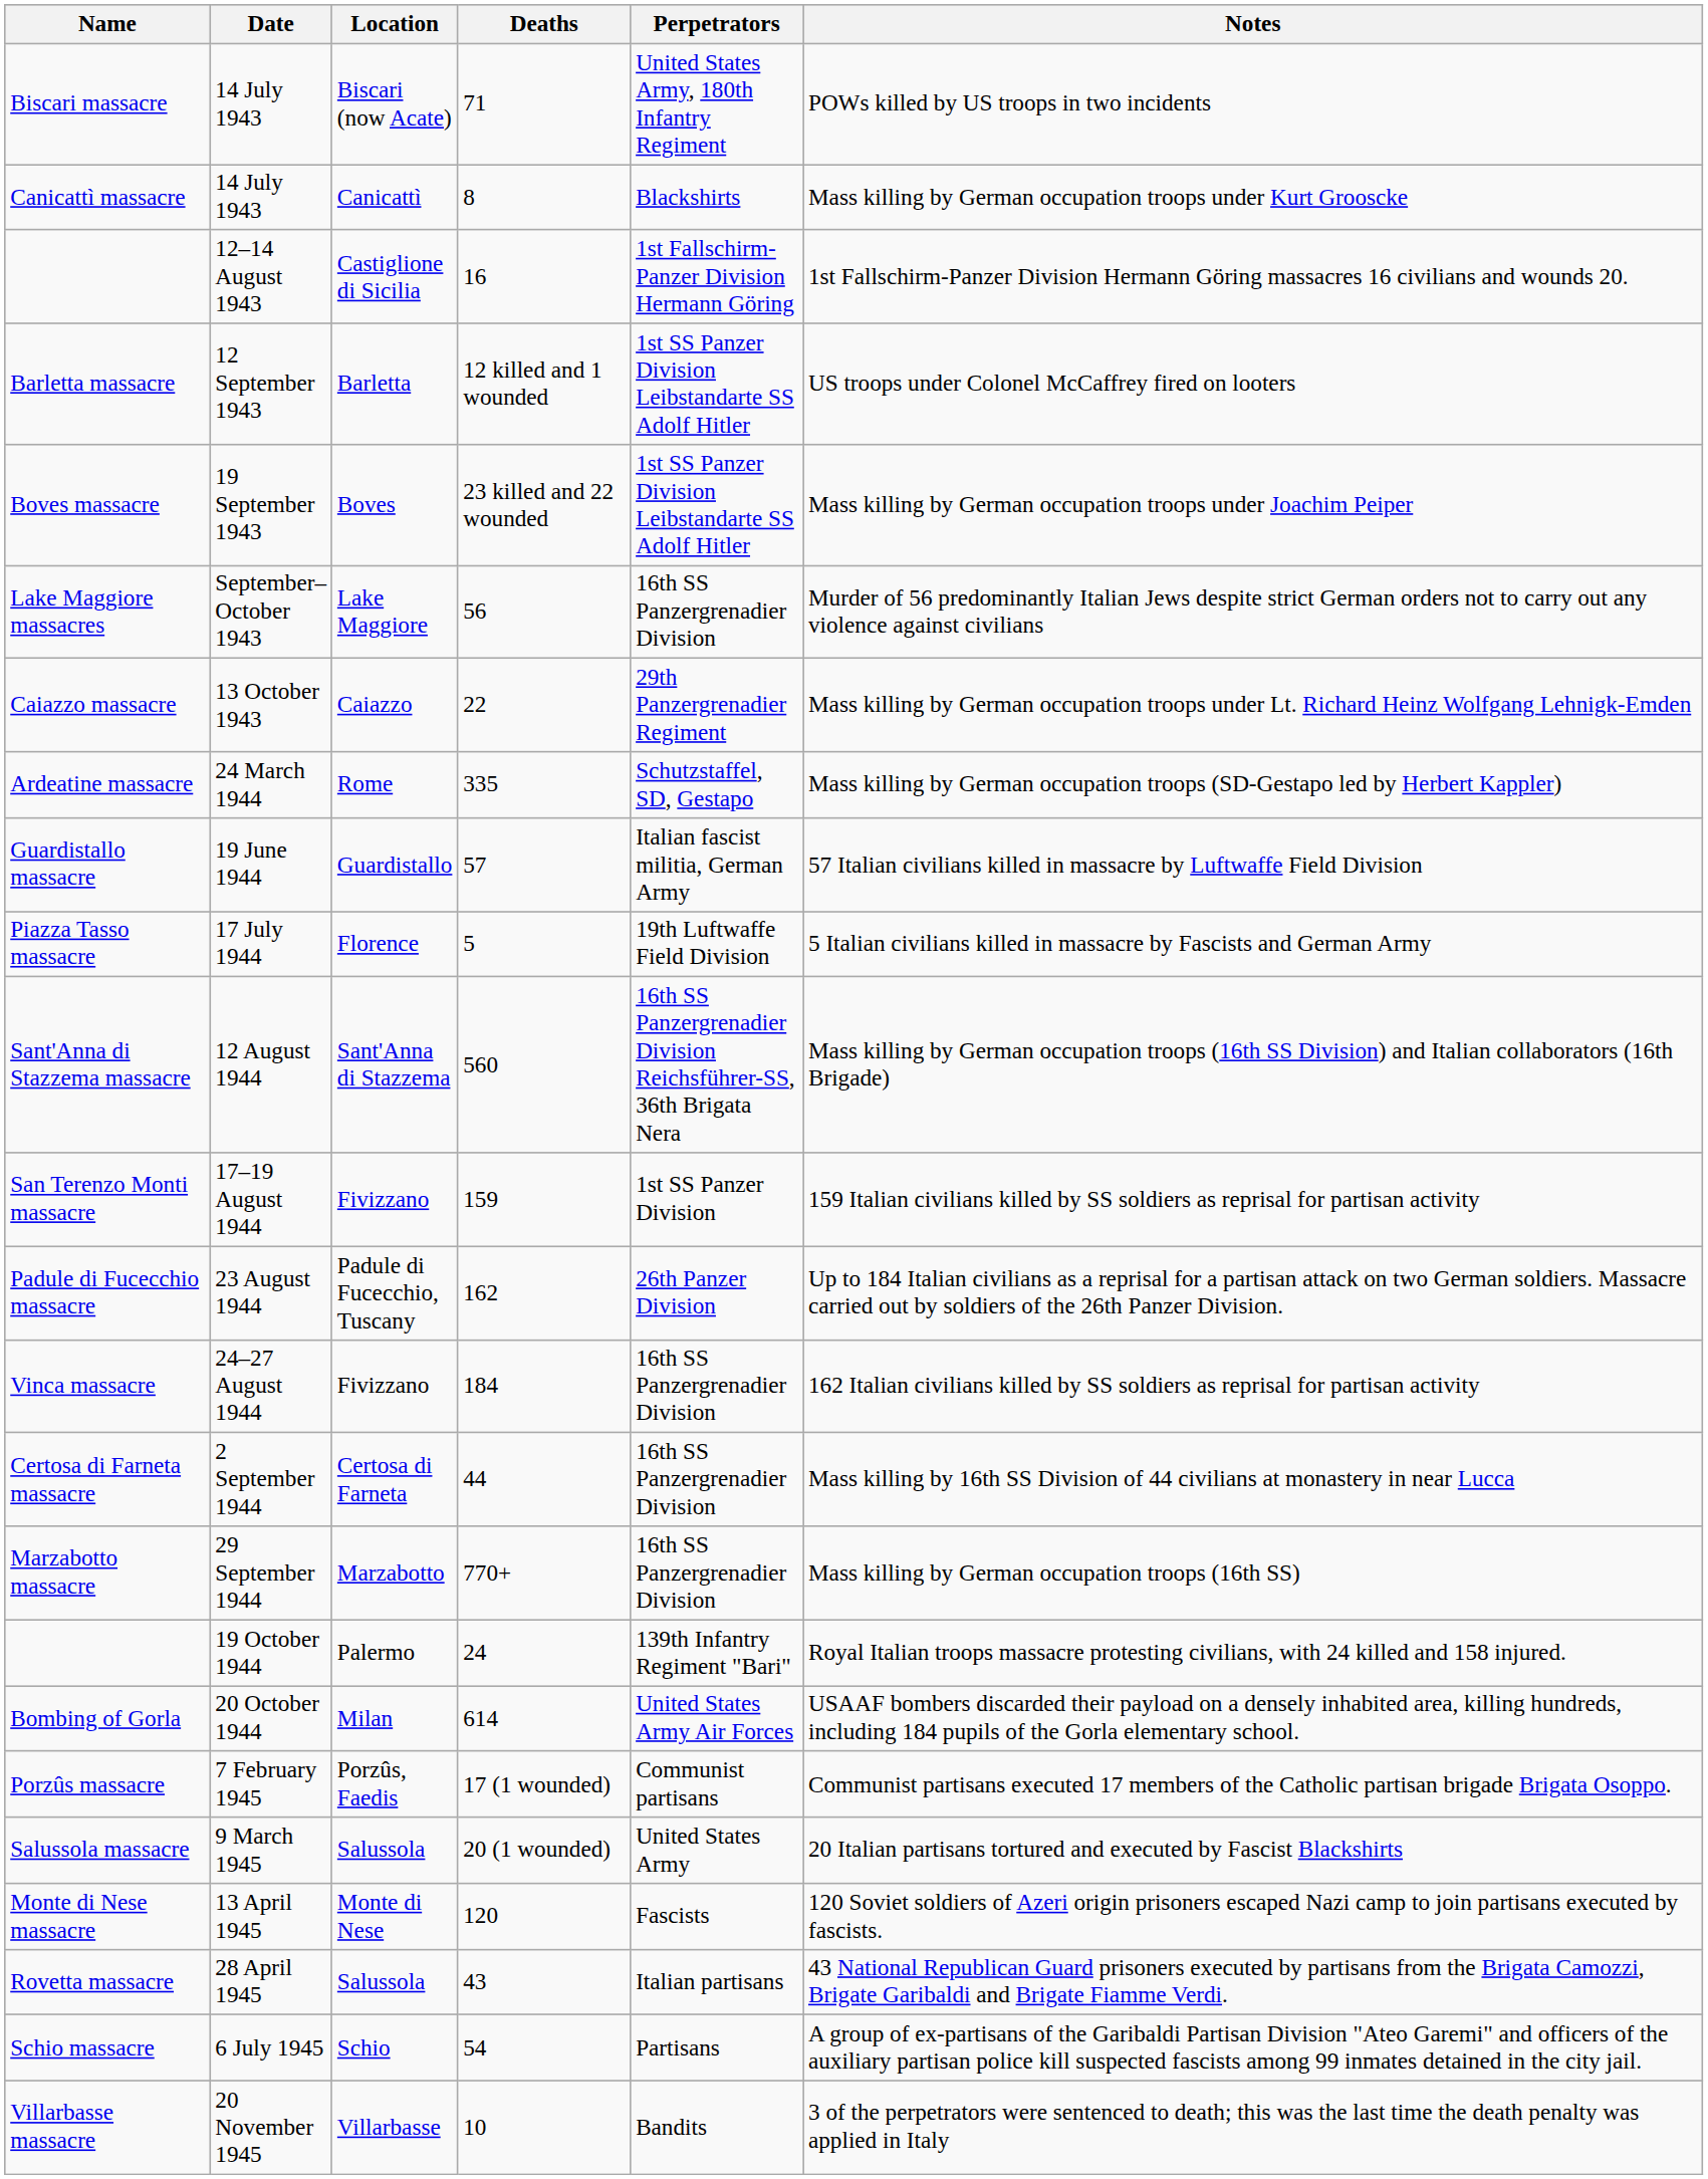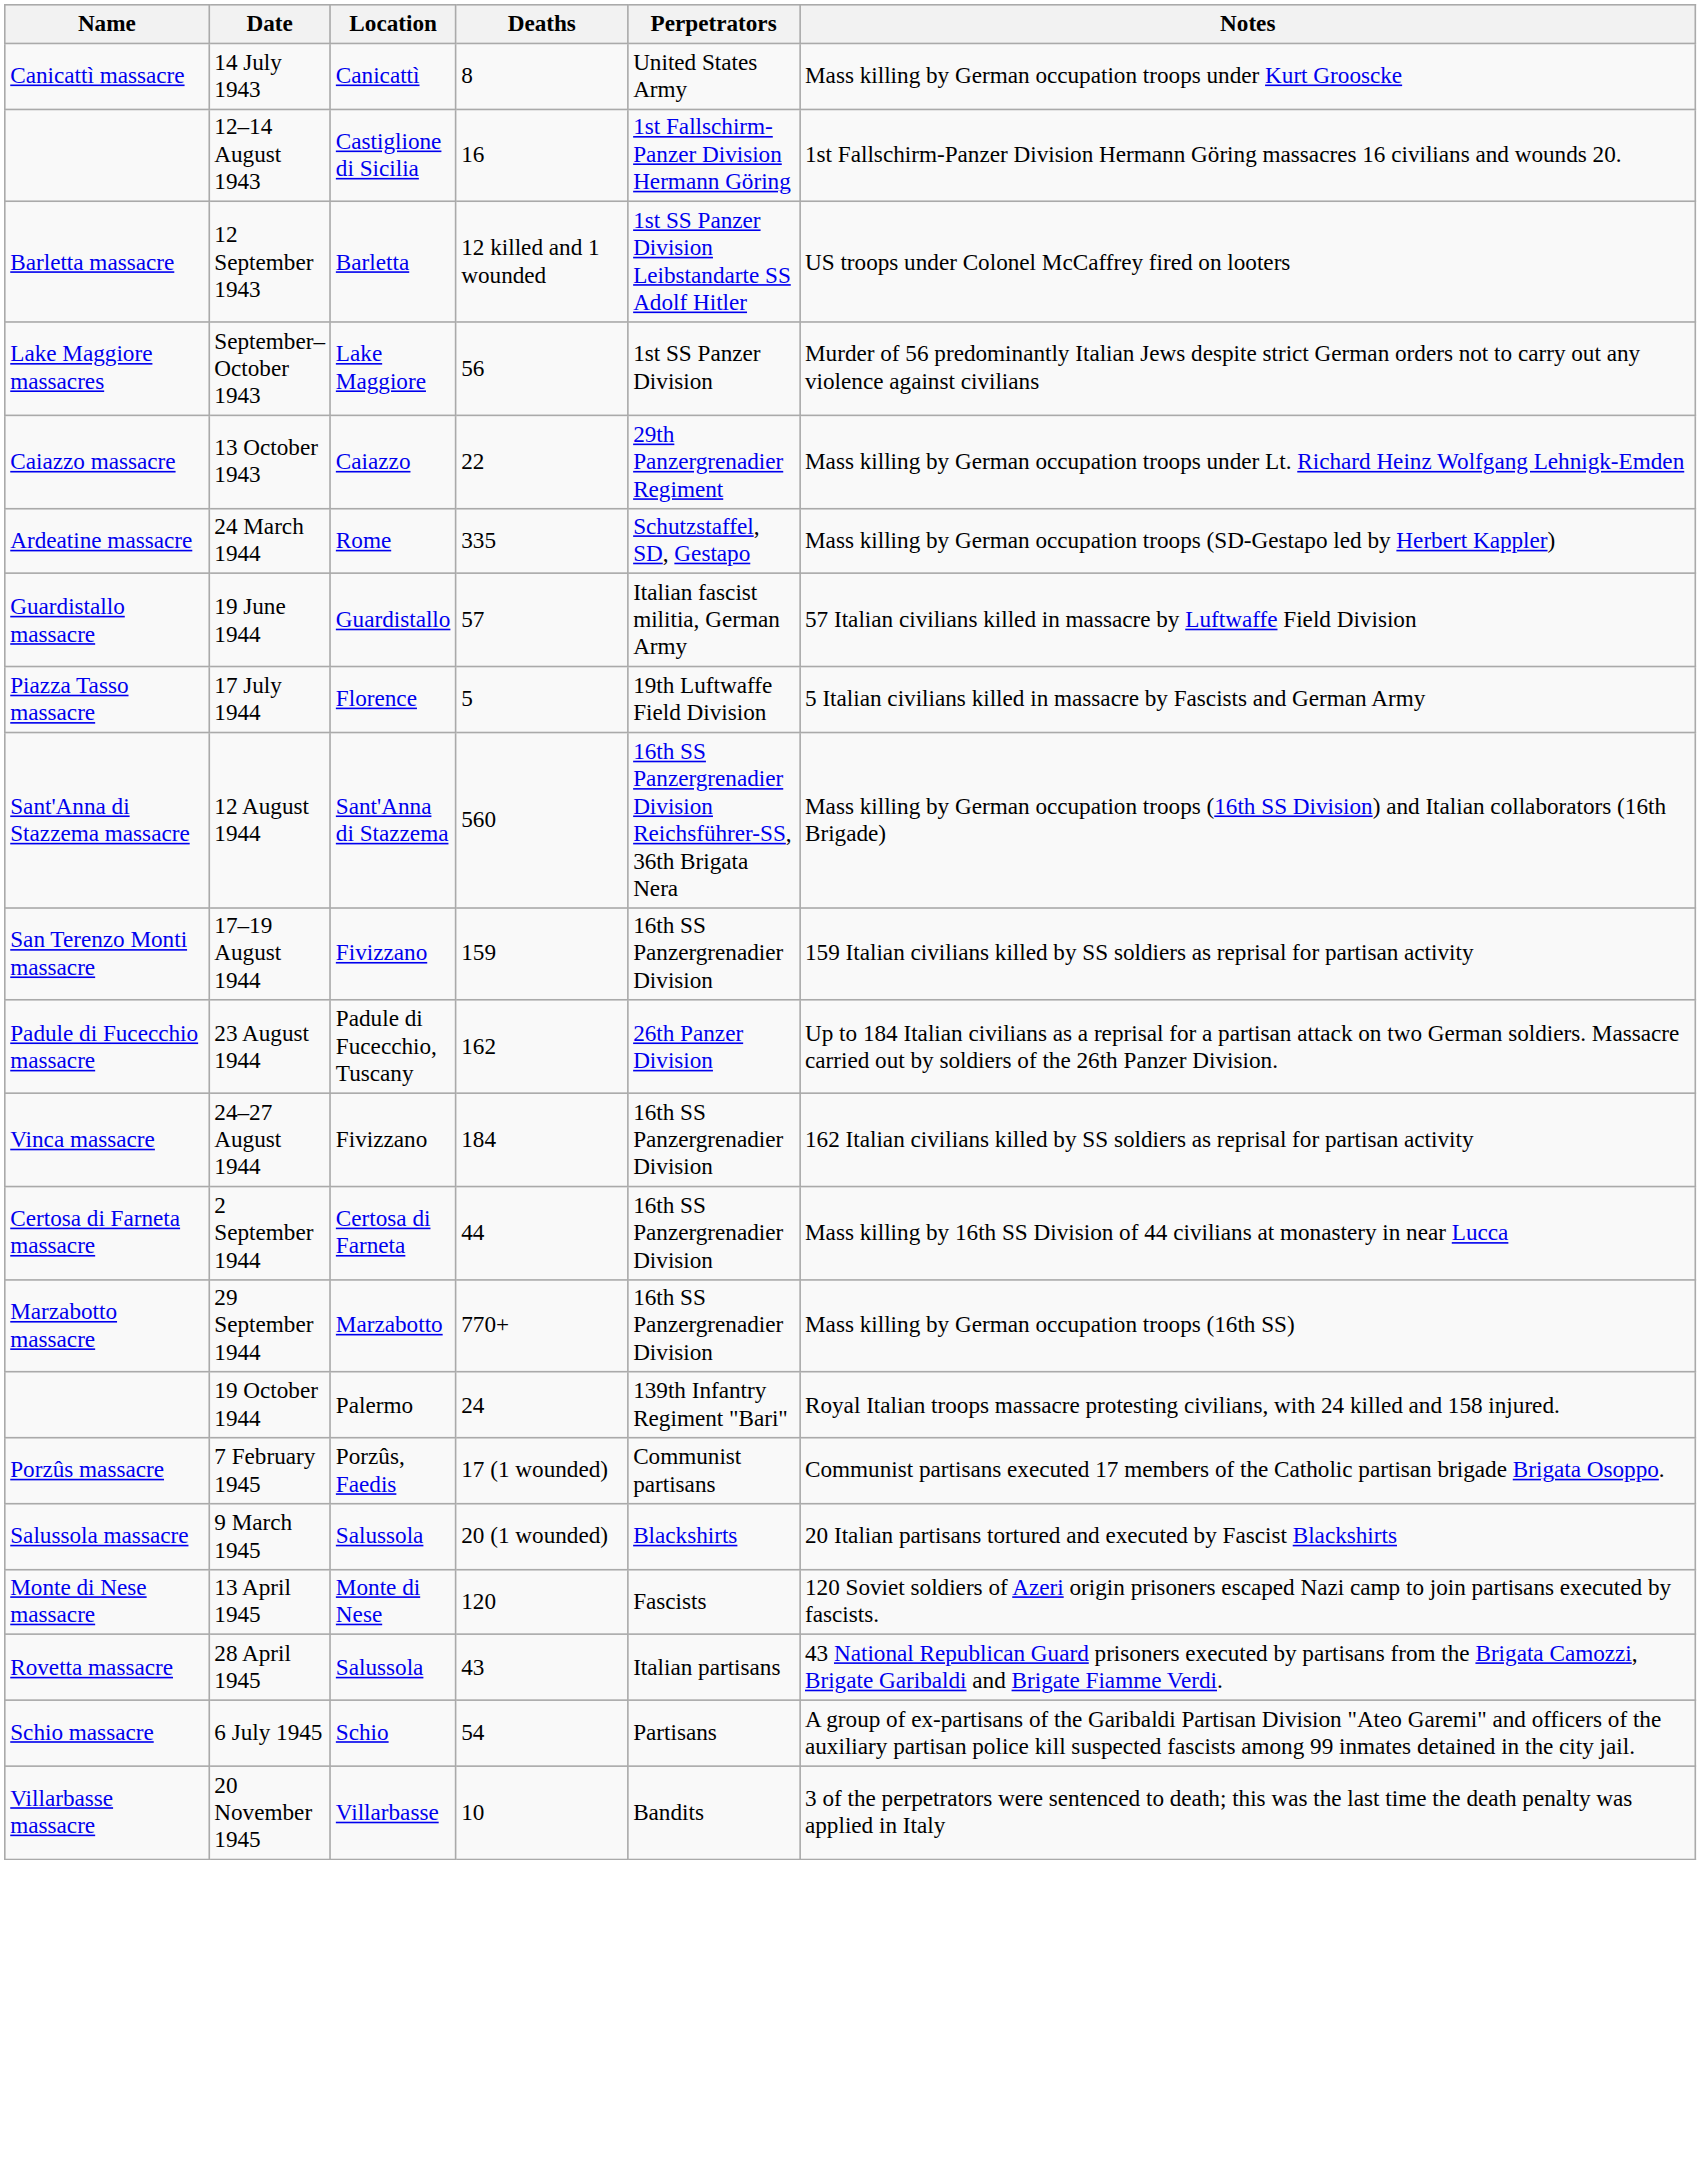 <table class="sortable wikitable" style="font-size:90%;">
 <tr>
 <th style="width:120px;">Name</th>
 <th style="width:65px;">Date</th>
 <th style="width:70px;">Location</th>
 <th style="width:100px;">Deaths</th>
 <th style="width:100px;">Perpetrators</th>
 <th class="unsortable" style="width:550px;">Notes</th>
 </tr>
 <tr>
-<td><a href='#'>Biscari massacre</a></td>
-<td>14 July 1943</td>
-<td><a href='#'>Biscari</a> (now <a href='#'>Acate</a>)</td>
-<td>71</td>
-<td><a href='#'>United States Army</a>, <a href='#'>180th Infantry Regiment</a></td>
-<td>POWs killed by US troops in two incidents</td>
-</tr>
-<tr>
 <td><a href='#'>Canicattì massacre</a></td>
 <td>14 July 1943</td>
 <td><a href='#'>Canicattì</a></td>
 <td>8</td>
-<td><a href='#'>Blackshirts</a></td>
+<td>United States Army</td>
 <td>Mass killing by German occupation troops under <a href='#'>Kurt Grooscke</a></td>
 </tr>
 <tr>
 <td></td>
 <td>12–14 August 1943</td>
 <td><a href='#'>Castiglione di Sicilia</a></td>
 <td>16</td>
 <td><a href='#'>1st Fallschirm-Panzer Division Hermann Göring</a></td>
 <td>1st Fallschirm-Panzer Division Hermann Göring massacres 16 civilians and wounds 20.</td>
 </tr>
 <tr>
 <td><a href='#'>Barletta massacre</a></td>
 <td>12 September 1943</td>
 <td><a href='#'>Barletta</a></td>
 <td>12 killed and 1 wounded</td>
 <td><a href='#'>1st SS Panzer Division Leibstandarte SS Adolf Hitler</a></td>
 <td>US troops under Colonel McCaffrey fired on looters</td>
 </tr>
 <tr>
-<td><a href='#'>Boves massacre</a></td>
-<td>19 September 1943</td>
-<td><a href='#'>Boves</a></td>
-<td>23 killed and 22 wounded</td>
-<td><a href='#'>1st SS Panzer Division Leibstandarte SS Adolf Hitler</a></td>
-<td>Mass killing by German occupation troops under <a href='#'>Joachim Peiper </a></td>
-</tr>
-<tr>
 <td><a href='#'>Lake Maggiore massacres</a></td>
 <td>September–October 1943</td>
 <td><a href='#'>Lake Maggiore</a></td>
 <td>56</td>
-<td>16th SS Panzergrenadier Division</td>
+<td>1st SS Panzer Division</td>
 <td>Murder of 56 predominantly Italian Jews despite strict German orders not to carry out any violence against civilians</td>
 </tr>
 <tr>
 <td><a href='#'>Caiazzo massacre</a></td>
 <td>13 October 1943</td>
 <td><a href='#'>Caiazzo</a></td>
 <td>22</td>
 <td><a href='#'>29th Panzergrenadier Regiment</a></td>
 <td>Mass killing by German occupation troops under Lt. <a href='#'>Richard Heinz Wolfgang Lehnigk-Emden</a></td>
 </tr>
 <tr>
 <td><a href='#'>Ardeatine massacre</a></td>
 <td>24 March 1944</td>
 <td><a href='#'>Rome</a></td>
 <td>335</td>
 <td><a href='#'>Schutzstaffel</a>, <a href='#'>SD</a>, <a href='#'>Gestapo</a></td>
 <td>Mass killing by German occupation troops (SD-Gestapo led by <a href='#'>Herbert Kappler</a>)</td>
 </tr>
 <tr>
 <td><a href='#'>Guardistallo massacre</a></td>
 <td>19 June 1944</td>
 <td><a href='#'>Guardistallo</a></td>
 <td>57</td>
 <td>Italian fascist militia, German Army</td>
 <td>57 Italian civilians killed in massacre by <a href='#'>Luftwaffe</a> Field Division</td>
 </tr>
 <tr>
 <td><a href='#'>Piazza Tasso massacre</a></td>
 <td>17 July 1944</td>
 <td><a href='#'>Florence</a></td>
 <td>5</td>
 <td>19th Luftwaffe Field Division</td>
 <td>5 Italian civilians killed in massacre by Fascists and German Army</td>
 </tr>
 <tr>
 <td><a href='#'>Sant'Anna di Stazzema massacre</a></td>
 <td>12 August 1944</td>
 <td><a href='#'>Sant'Anna di Stazzema</a></td>
 <td>560</td>
 <td><a href='#'>16th SS Panzergrenadier Division Reichsführer-SS</a>, 36th Brigata Nera</td>
 <td>Mass killing by German occupation troops (<a href='#'>16th SS Division</a>) and Italian collaborators (16th Brigade)</td>
 </tr>
 <tr>
 <td><a href='#'>San Terenzo Monti massacre</a></td>
 <td>17–19 August 1944</td>
 <td><a href='#'>Fivizzano</a></td>
 <td>159</td>
-<td>1st SS Panzer Division</td>
+<td>16th SS Panzergrenadier Division</td>
 <td>159 Italian civilians killed by SS soldiers as reprisal for partisan activity</td>
 </tr>
 <tr>
 <td><a href='#'>Padule di Fucecchio massacre</a></td>
 <td>23 August 1944</td>
 <td>Padule di Fucecchio, Tuscany</td>
 <td>162</td>
 <td><a href='#'>26th Panzer Division</a></td>
 <td>Up to 184 Italian civilians as a reprisal for a partisan attack on two German soldiers. Massacre carried out by soldiers of the 26th Panzer Division.</td>
 </tr>
 <tr>
 <td><a href='#'>Vinca massacre</a></td>
 <td>24–27 August 1944</td>
 <td>Fivizzano</td>
 <td>184</td>
 <td>16th SS Panzergrenadier Division</td>
 <td>162 Italian civilians killed by SS soldiers as reprisal for partisan activity</td>
 </tr>
 <tr>
 <td><a href='#'>Certosa di Farneta massacre</a></td>
 <td>2 September 1944</td>
 <td><a href='#'>Certosa di Farneta</a></td>
 <td>44</td>
 <td>16th SS Panzergrenadier Division</td>
 <td>Mass killing by 16th SS Division of 44 civilians at monastery in near <a href='#'>Lucca</a></td>
 </tr>
 <tr>
 <td><a href='#'>Marzabotto massacre</a></td>
 <td>29 September 1944</td>
 <td><a href='#'>Marzabotto</a></td>
 <td>770+</td>
 <td>16th SS Panzergrenadier Division</td>
 <td>Mass killing by German occupation troops (16th SS)</td>
 </tr>
 <tr>
 <td></td>
 <td>19 October 1944</td>
 <td>Palermo</td>
 <td>24</td>
 <td>139th Infantry Regiment "Bari"</td>
 <td>Royal Italian troops massacre protesting civilians, with 24 killed and 158 injured.</td>
 </tr>
 <tr>
-<td><a href='#'>Bombing of Gorla</a></td>
-<td>20 October 1944</td>
-<td><a href='#'>Milan</a></td>
-<td>614</td>
-<td><a href='#'>United States Army Air Forces</a></td>
-<td>USAAF bombers discarded their payload on a densely inhabited area, killing hundreds, including 184 pupils of the Gorla elementary school.</td>
-</tr>
-<tr>
 <td><a href='#'>Porzûs massacre</a></td>
 <td>7 February 1945</td>
 <td>Porzûs, <a href='#'>Faedis</a></td>
 <td>17 (1 wounded)</td>
 <td>Communist partisans</td>
 <td>Communist partisans executed 17 members of the Catholic partisan brigade <a href='#'>Brigata Osoppo</a>.</td>
 </tr>
 <tr>
 <td><a href='#'>Salussola massacre</a></td>
 <td>9 March 1945</td>
 <td><a href='#'>Salussola</a></td>
 <td>20 (1 wounded)</td>
-<td>United States Army</td>
+<td><a href='#'>Blackshirts</a></td>
 <td>20 Italian partisans tortured and executed by Fascist <a href='#'>Blackshirts</a></td>
 </tr>
 <tr>
 <td><a href='#'>Monte di Nese massacre</a></td>
 <td>13 April 1945</td>
 <td><a href='#'>Monte di Nese</a></td>
 <td>120</td>
 <td>Fascists</td>
 <td>120 Soviet soldiers of <a href='#'>Azeri</a> origin prisoners escaped Nazi camp to join partisans executed by fascists.</td>
 </tr>
 <tr>
 <td><a href='#'>Rovetta massacre</a></td>
 <td>28 April 1945</td>
 <td><a href='#'>Salussola</a></td>
 <td>43</td>
 <td>Italian partisans</td>
 <td>43 <a href='#'>National Republican Guard</a> prisoners executed by partisans from the <a href='#'>Brigata Camozzi</a>, <a href='#'>Brigate Garibaldi</a> and <a href='#'>Brigate Fiamme Verdi</a>.</td>
 </tr>
 <tr>
 <td><a href='#'>Schio massacre</a></td>
 <td>6 July 1945</td>
 <td><a href='#'>Schio</a></td>
 <td>54</td>
 <td>Partisans</td>
 <td>A group of ex-partisans of the Garibaldi Partisan Division "Ateo Garemi" and officers of the auxiliary partisan police kill suspected fascists among 99 inmates detained in the city jail.</td>
 </tr>
 <tr>
 <td><a href='#'>Villarbasse massacre</a></td>
 <td>20 November 1945</td>
 <td><a href='#'>Villarbasse</a></td>
 <td>10</td>
 <td>Bandits</td>
 <td>3 of the perpetrators were sentenced to death; this was the last time the death penalty was applied in Italy</td>
 </tr>
 </table>
